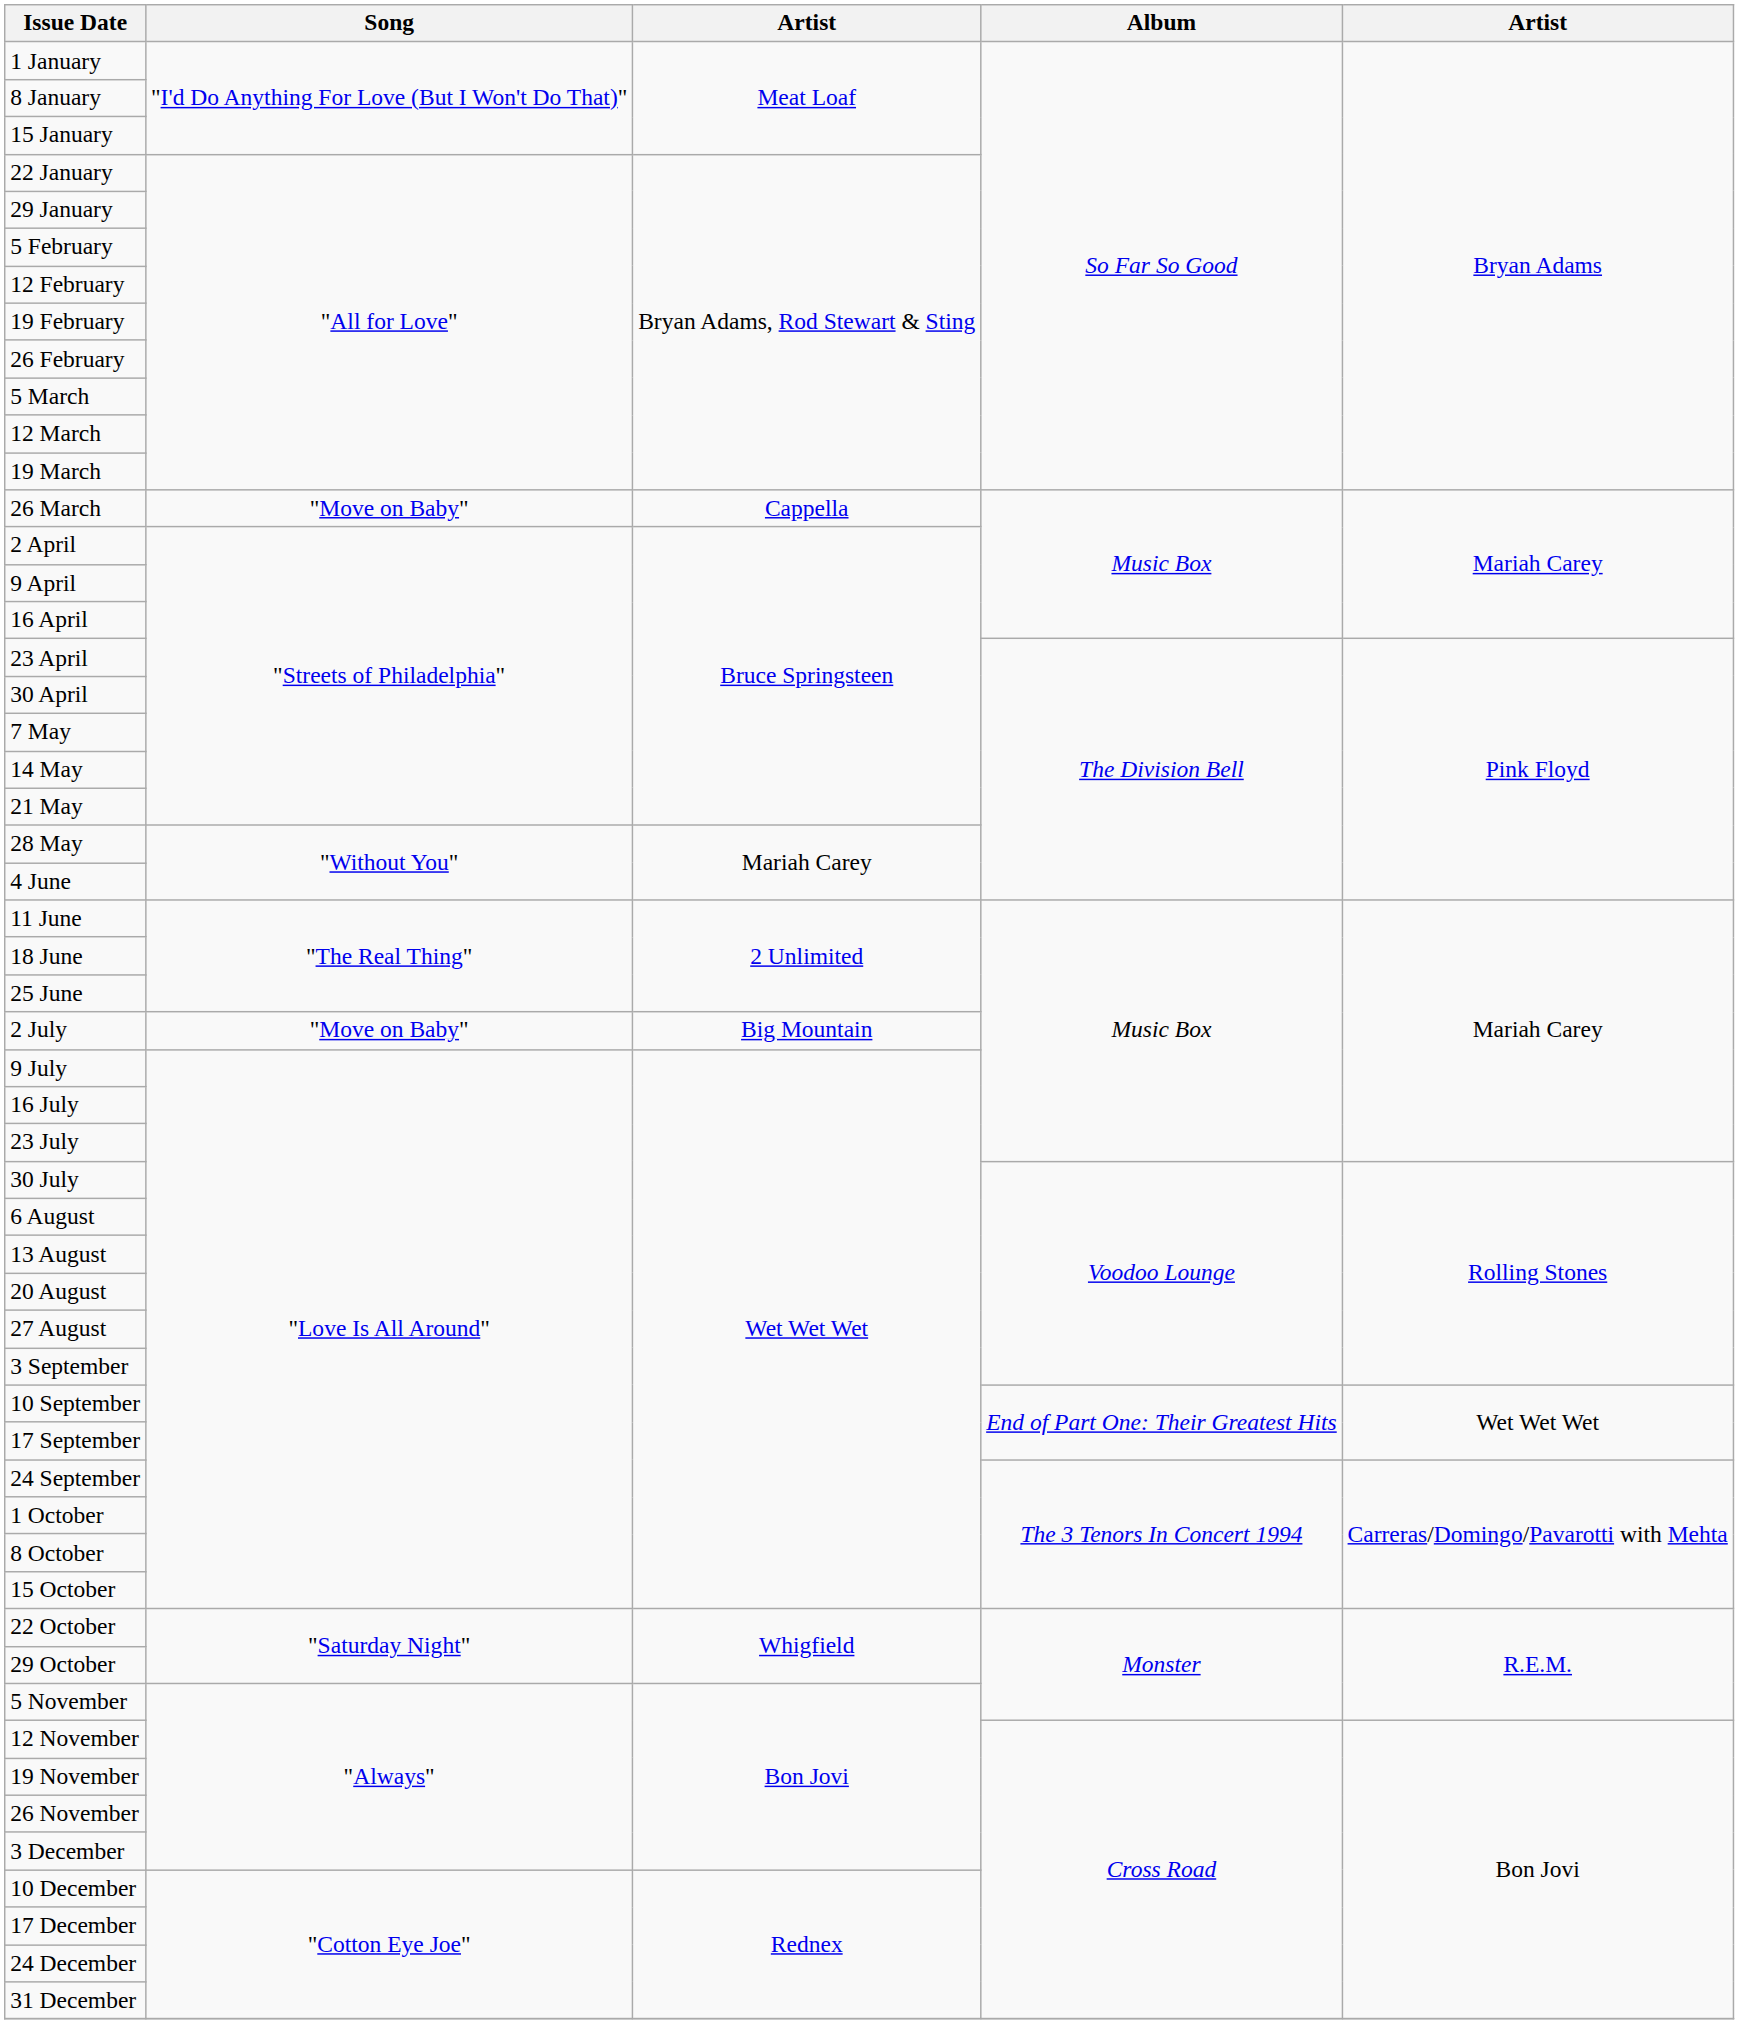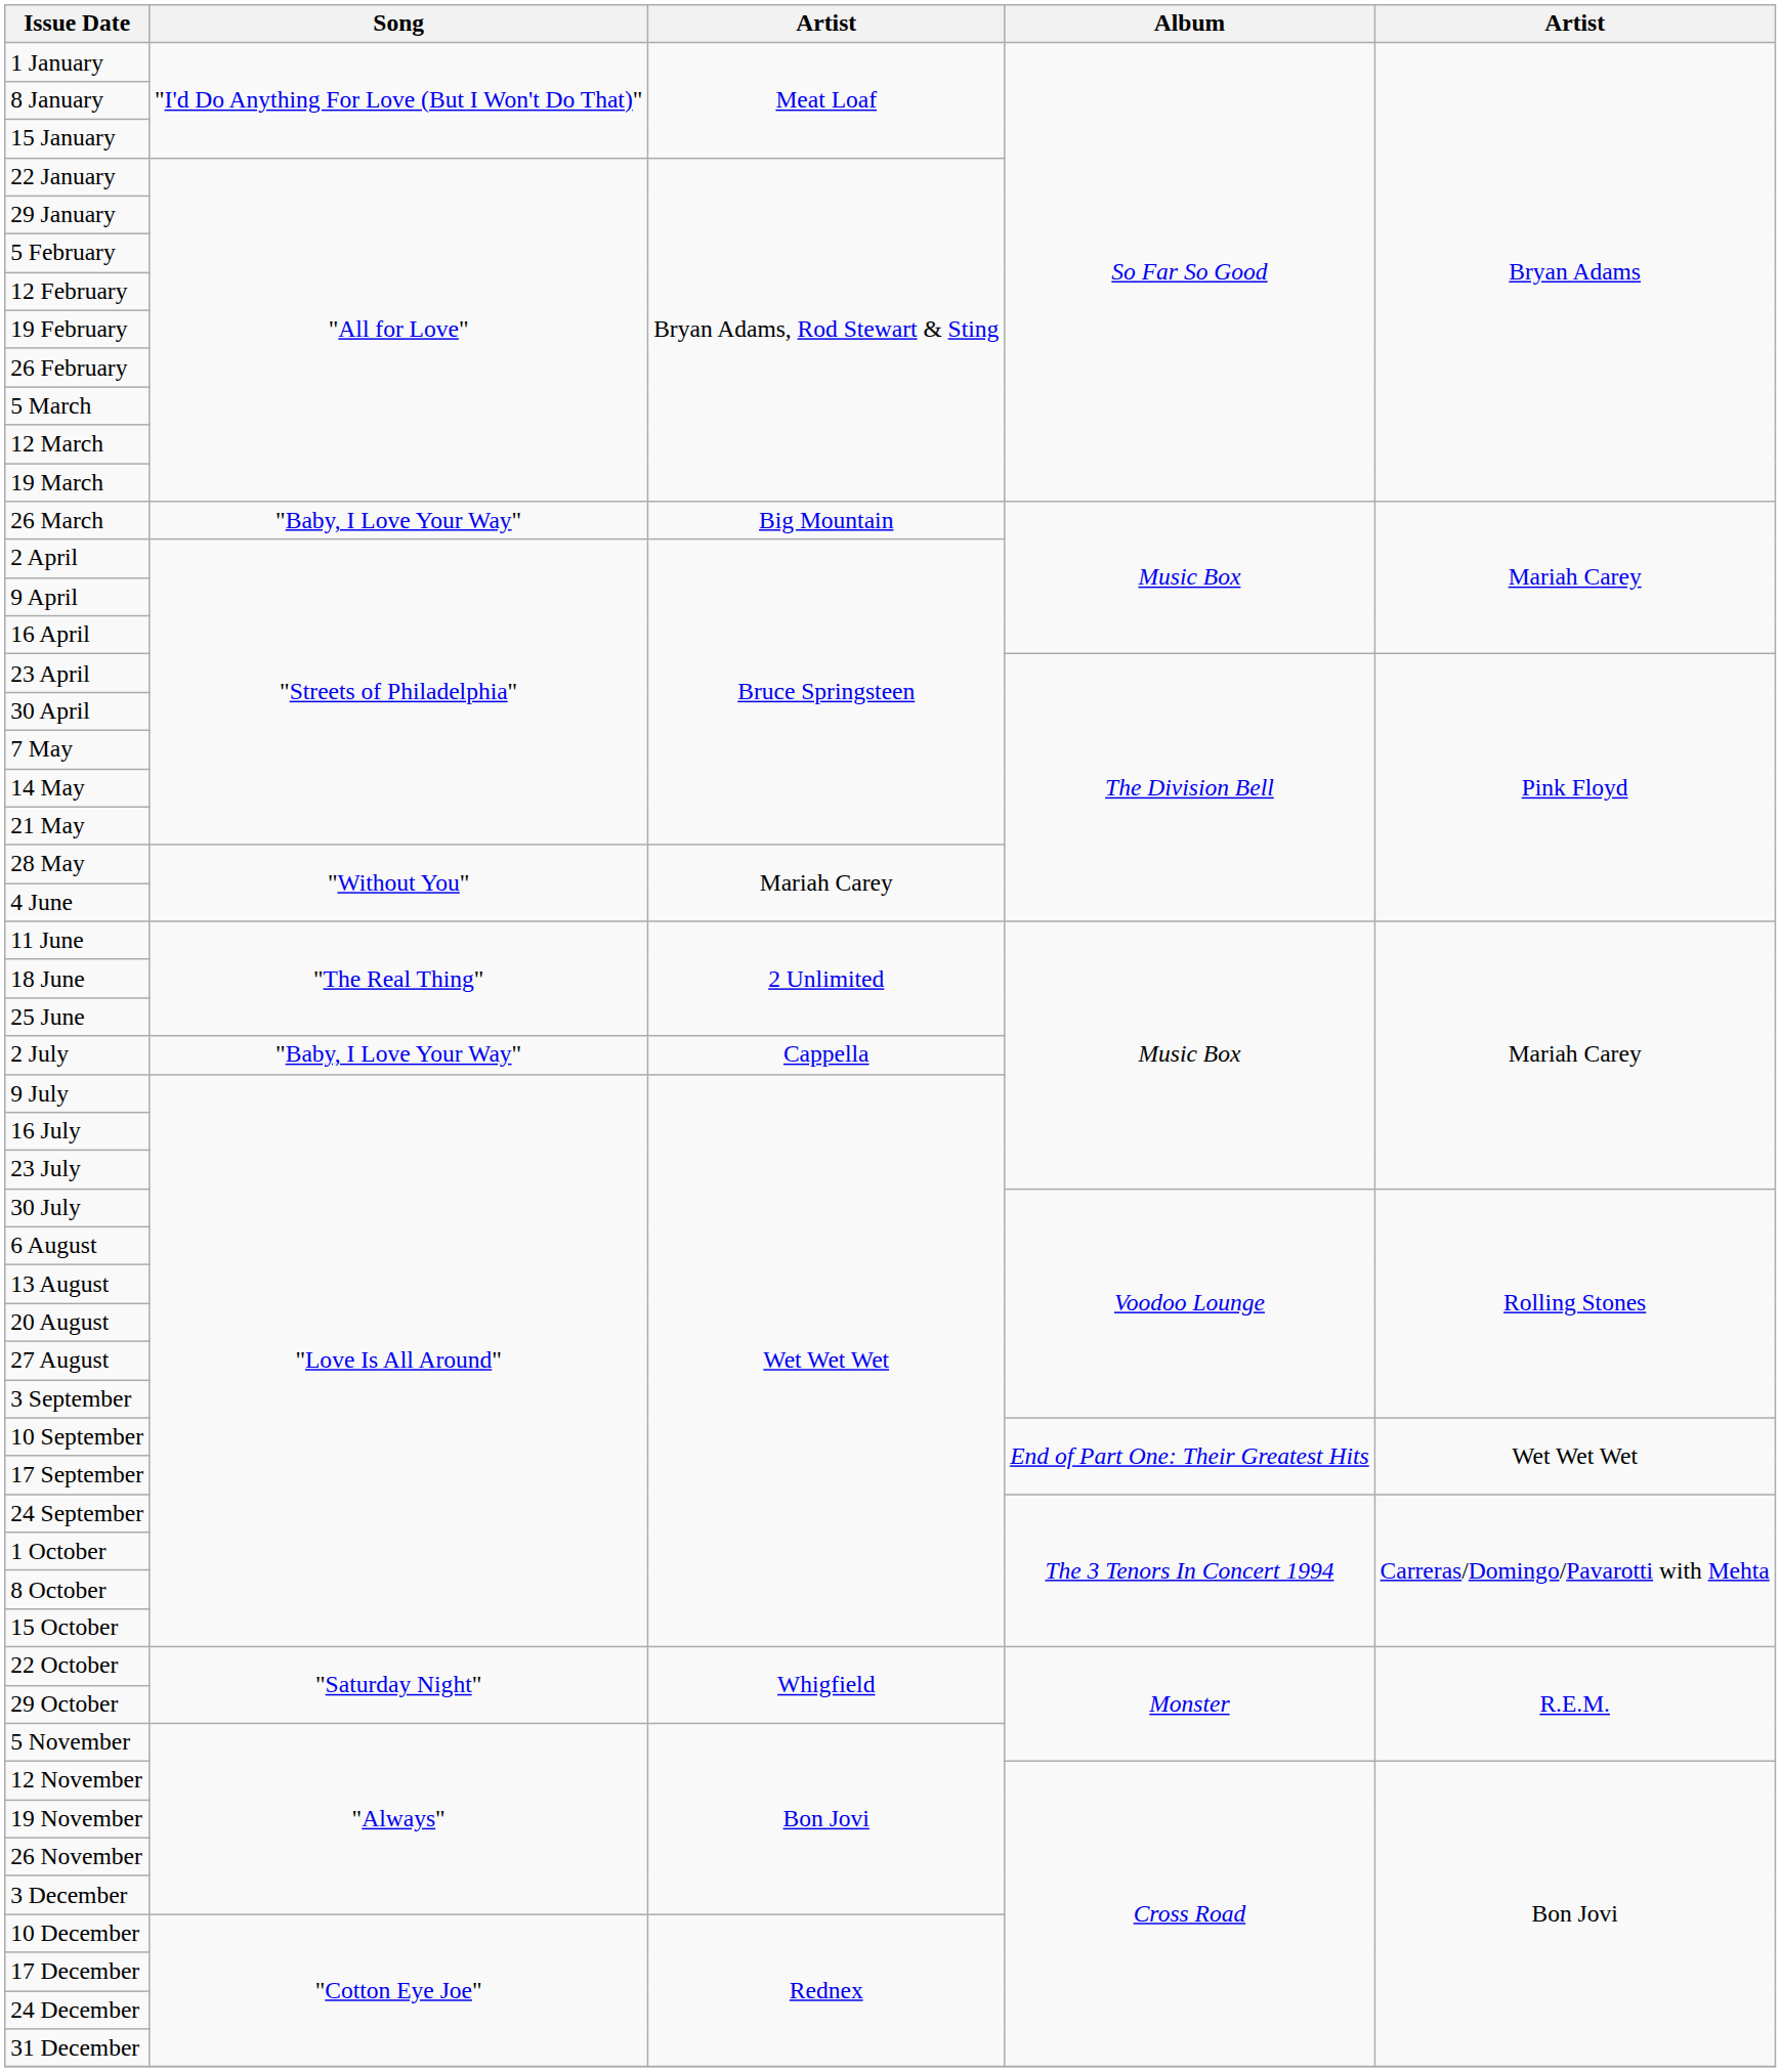 <table class="wikitable">
 <tr>
 <th>Issue Date</th>
 <th>Song</th>
 <th>Artist</th>
 <th>Album</th>
 <th>Artist</th>
 </tr>
 <tr>
 <td>1 January</td>
 <td rowspan="3" align="center">"<a href='#'>I'd Do Anything For Love (But I Won't Do That)</a>"</td>
 <td rowspan="3" align="center"><a href='#'>Meat Loaf</a></td>
 <td rowspan="12" align="center"><em><a href='#'>So Far So Good</a></em></td>
 <td rowspan="12" align="center"><a href='#'>Bryan Adams</a></td>
 </tr>
 <tr>
 <td>8 January</td>
 </tr>
 <tr>
 <td>15 January</td>
 </tr>
 <tr>
 <td>22 January</td>
 <td rowspan="9" align="center">"<a href='#'>All for Love</a>"</td>
 <td rowspan="9" align="center">Bryan Adams, <a href='#'>Rod Stewart</a> & <a href='#'>Sting</a></td>
 </tr>
 <tr>
 <td>29 January</td>
 </tr>
 <tr>
 <td>5 February</td>
 </tr>
 <tr>
 <td>12 February</td>
 </tr>
 <tr>
 <td>19 February</td>
 </tr>
 <tr>
 <td>26 February</td>
 </tr>
 <tr>
 <td>5 March</td>
 </tr>
 <tr>
 <td>12 March</td>
 </tr>
 <tr>
 <td>19 March</td>
 </tr>
 <tr>
 <td>26 March</td>
-<td align="center">"<a href='#'>Move on Baby</a>"</td>
-<td align="center"><a href='#'>Cappella</a></td>
+<td align="center">"<a href='#'>Baby, I Love Your Way</a>"</td>
+<td align="center"><a href='#'>Big Mountain</a></td>
 <td rowspan="4" align="center"><em><a href='#'>Music Box</a></em></td>
 <td rowspan="4" align="center"><a href='#'>Mariah Carey</a></td>
 </tr>
 <tr>
 <td>2 April</td>
 <td rowspan="8" align="center">"<a href='#'>Streets of Philadelphia</a>"</td>
 <td rowspan="8" align="center"><a href='#'>Bruce Springsteen</a></td>
 </tr>
 <tr>
 <td>9 April</td>
 </tr>
 <tr>
 <td>16 April</td>
 </tr>
 <tr>
 <td>23 April</td>
 <td rowspan="7" align="center"><em><a href='#'>The Division Bell</a></em></td>
 <td rowspan="7" align="center"><a href='#'>Pink Floyd</a></td>
 </tr>
 <tr>
 <td>30 April</td>
 </tr>
 <tr>
 <td>7 May</td>
 </tr>
 <tr>
 <td>14 May</td>
 </tr>
 <tr>
 <td>21 May</td>
 </tr>
 <tr>
 <td>28 May</td>
 <td rowspan="2" align="center">"<a href='#'>Without You</a>"</td>
 <td rowspan="2" align="center">Mariah Carey</td>
 </tr>
 <tr>
 <td>4 June</td>
 </tr>
 <tr>
 <td>11 June</td>
 <td rowspan="3" align="center">"<a href='#'>The Real Thing</a>"</td>
 <td rowspan="3" align="center"><a href='#'>2 Unlimited</a></td>
 <td rowspan="7" align="center"><em>Music Box</em></td>
 <td rowspan="7" align="center">Mariah Carey</td>
 </tr>
 <tr>
 <td>18 June</td>
 </tr>
 <tr>
 <td>25 June</td>
 </tr>
 <tr>
 <td>2 July</td>
-<td align="center">"<a href='#'>Move on Baby</a>"</td>
-<td align="center"><a href='#'>Big Mountain</a></td>
+<td align="center">"<a href='#'>Baby, I Love Your Way</a>"</td>
+<td align="center"><a href='#'>Cappella</a></td>
 </tr>
 <tr>
 <td>9 July</td>
 <td rowspan="15" align="center">"<a href='#'>Love Is All Around</a>"</td>
 <td rowspan="15" align="center"><a href='#'>Wet Wet Wet</a></td>
 </tr>
 <tr>
 <td>16 July</td>
 </tr>
 <tr>
 <td>23 July</td>
 </tr>
 <tr>
 <td>30 July</td>
 <td rowspan="6" align="center"><em><a href='#'>Voodoo Lounge</a></em></td>
 <td rowspan="6" align="center"><a href='#'>Rolling Stones</a></td>
 </tr>
 <tr>
 <td>6 August</td>
 </tr>
 <tr>
 <td>13 August</td>
 </tr>
 <tr>
 <td>20 August</td>
 </tr>
 <tr>
 <td>27 August</td>
 </tr>
 <tr>
 <td>3 September</td>
 </tr>
 <tr>
 <td>10 September</td>
 <td rowspan="2" align="center"><em><a href='#'>End of Part One: Their Greatest Hits</a></em></td>
 <td rowspan="2" align="center">Wet Wet Wet</td>
 </tr>
 <tr>
 <td>17 September</td>
 </tr>
 <tr>
 <td>24 September</td>
 <td rowspan="4" align="center"><em><a href='#'>The 3 Tenors In Concert 1994</a></em></td>
 <td rowspan="4" align="center"><a href='#'>Carreras</a>/<a href='#'>Domingo</a>/<a href='#'>Pavarotti</a> with <a href='#'>Mehta</a></td>
 </tr>
 <tr>
 <td>1 October</td>
 </tr>
 <tr>
 <td>8 October</td>
 </tr>
 <tr>
 <td>15 October</td>
 </tr>
 <tr>
 <td>22 October</td>
 <td rowspan="2" align="center">"<a href='#'>Saturday Night</a>"</td>
 <td rowspan="2" align="center"><a href='#'>Whigfield</a></td>
 <td rowspan="3" align="center"><em><a href='#'>Monster</a></em></td>
 <td rowspan="3" align="center"><a href='#'>R.E.M.</a></td>
 </tr>
 <tr>
 <td>29 October</td>
 </tr>
 <tr>
 <td>5 November</td>
 <td rowspan="5" align="center">"<a href='#'>Always</a>"</td>
 <td rowspan="5" align="center"><a href='#'>Bon Jovi</a></td>
 </tr>
 <tr>
 <td>12 November</td>
 <td rowspan="8" align="center"><em><a href='#'>Cross Road</a></em></td>
 <td rowspan="8" align="center">Bon Jovi</td>
 </tr>
 <tr>
 <td>19 November</td>
 </tr>
 <tr>
 <td>26 November</td>
 </tr>
 <tr>
 <td>3 December</td>
 </tr>
 <tr>
 <td>10 December</td>
 <td rowspan="4" align="center">"<a href='#'>Cotton Eye Joe</a>"</td>
 <td rowspan="4" align="center"><a href='#'>Rednex</a></td>
 </tr>
 <tr>
 <td>17 December</td>
 </tr>
 <tr>
 <td>24 December</td>
 </tr>
 <tr>
 <td>31 December</td>
 </tr>
 <tr>
 </tr>
 </table>
